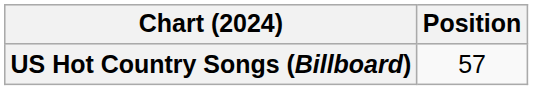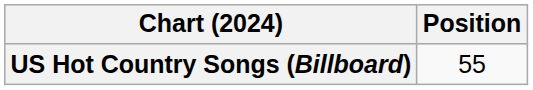 <table class="wikitable plainrowheaders" style="text-align:center">
 <tr>
 <th scope="col">Chart (2024)</th>
 <th scope="col">Position</th>
 </tr>
 <tr>
 <th scope="row">US Hot Country Songs (<em>Billboard</em>)</th>
-<td>57</td>
+<td>55</td>
 </tr>
 </table>
